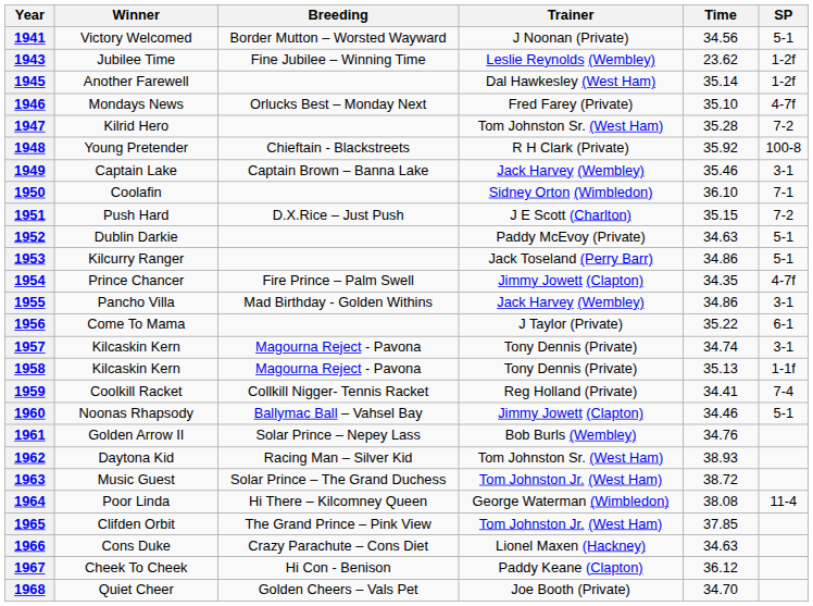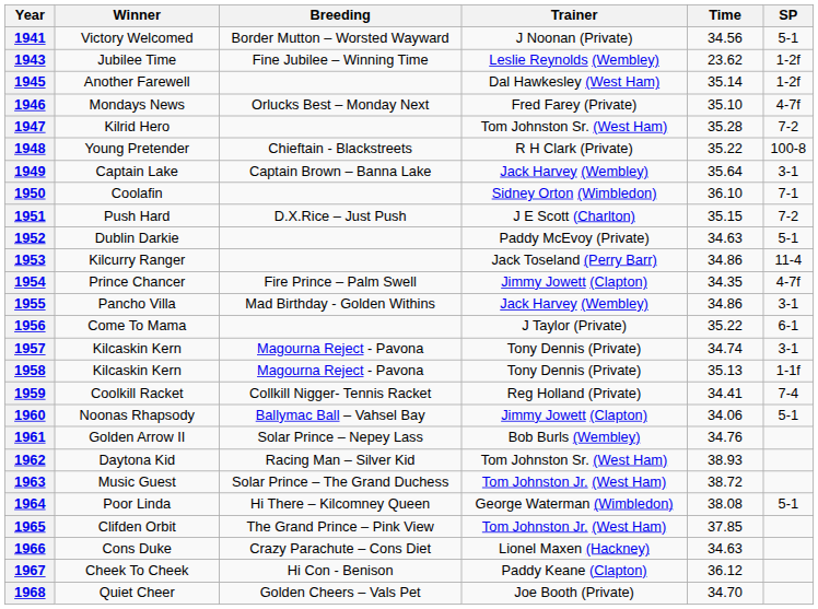 <table class="wikitable" style="text-align:center">
 <tr>
 <th width=50>Year</th>
 <th width=180>Winner</th>
 <th width=270>Breeding</th>
 <th width=250>Trainer</th>
 <th width=80>Time</th>
 <th width=50>SP</th>
 </tr>
 <tr>
 <th><a href='#'>1941</a></th>
 <td>Victory Welcomed</td>
 <td>Border Mutton – Worsted Wayward</td>
 <td>J Noonan (Private)</td>
 <td>34.56</td>
 <td>5-1</td>
 </tr>
 <tr>
 <th><a href='#'>1943</a></th>
 <td>Jubilee Time</td>
 <td>Fine Jubilee – Winning Time</td>
 <td><a href='#'>Leslie Reynolds</a> <a href='#'>(Wembley)</a></td>
 <td>23.62</td>
 <td>1-2f</td>
 </tr>
 <tr>
 <th><a href='#'>1945</a></th>
 <td>Another Farewell</td>
 <td></td>
 <td>Dal Hawkesley <a href='#'>(West Ham)</a></td>
 <td>35.14</td>
 <td>1-2f</td>
 </tr>
 <tr>
 <th><a href='#'>1946</a></th>
 <td>Mondays News</td>
 <td>Orlucks Best – Monday Next</td>
 <td>Fred Farey (Private)</td>
 <td>35.10</td>
 <td>4-7f</td>
 </tr>
 <tr>
 <th><a href='#'>1947</a></th>
 <td>Kilrid Hero</td>
 <td></td>
 <td>Tom Johnston Sr. <a href='#'>(West Ham)</a></td>
 <td>35.28</td>
 <td>7-2</td>
 </tr>
 <tr>
 <th><a href='#'>1948</a></th>
 <td>Young Pretender</td>
 <td>Chieftain - Blackstreets</td>
 <td>R H Clark (Private)</td>
-<td>35.92</td>
+<td>35.22</td>
 <td>100-8</td>
 </tr>
 <tr>
 <th><a href='#'>1949</a></th>
 <td>Captain Lake</td>
 <td>Captain Brown – Banna Lake</td>
 <td><a href='#'>Jack Harvey</a> <a href='#'>(Wembley)</a></td>
-<td>35.46</td>
+<td>35.64</td>
 <td>3-1</td>
 </tr>
 <tr>
 <th><a href='#'>1950</a></th>
 <td>Coolafin</td>
 <td></td>
 <td><a href='#'>Sidney Orton</a> <a href='#'>(Wimbledon)</a></td>
 <td>36.10</td>
 <td>7-1</td>
 </tr>
 <tr>
 <th><a href='#'>1951</a></th>
 <td>Push Hard</td>
 <td>D.X.Rice – Just Push</td>
 <td>J E Scott <a href='#'>(Charlton)</a></td>
 <td>35.15</td>
 <td>7-2</td>
 </tr>
 <tr>
 <th><a href='#'>1952</a></th>
 <td>Dublin Darkie</td>
 <td></td>
 <td>Paddy McEvoy (Private)</td>
 <td>34.63</td>
 <td>5-1</td>
 </tr>
 <tr>
 <th><a href='#'>1953</a></th>
 <td>Kilcurry Ranger</td>
 <td></td>
 <td>Jack Toseland <a href='#'>(Perry Barr)</a></td>
 <td>34.86</td>
-<td>5-1</td>
+<td>11-4</td>
 </tr>
 <tr>
 <th><a href='#'>1954</a></th>
 <td>Prince Chancer</td>
 <td>Fire Prince – Palm Swell</td>
 <td><a href='#'>Jimmy Jowett</a> <a href='#'>(Clapton)</a></td>
 <td>34.35</td>
 <td>4-7f</td>
 </tr>
 <tr>
 <th><a href='#'>1955</a></th>
 <td>Pancho Villa</td>
 <td>Mad Birthday - Golden Withins</td>
 <td><a href='#'>Jack Harvey</a> <a href='#'>(Wembley)</a></td>
 <td>34.86</td>
 <td>3-1</td>
 </tr>
 <tr>
 <th><a href='#'>1956</a></th>
 <td>Come To Mama</td>
 <td></td>
 <td>J Taylor (Private)</td>
 <td>35.22</td>
 <td>6-1</td>
 </tr>
 <tr>
 <th><a href='#'>1957</a></th>
 <td>Kilcaskin Kern</td>
 <td><a href='#'>Magourna Reject</a> - Pavona</td>
 <td>Tony Dennis (Private)</td>
 <td>34.74</td>
 <td>3-1</td>
 </tr>
 <tr>
 <th><a href='#'>1958</a></th>
 <td>Kilcaskin Kern</td>
 <td><a href='#'>Magourna Reject</a> - Pavona</td>
 <td>Tony Dennis (Private)</td>
 <td>35.13</td>
 <td>1-1f</td>
 </tr>
 <tr>
 <th><a href='#'>1959</a></th>
 <td>Coolkill Racket</td>
 <td>Collkill Nigger- Tennis Racket</td>
 <td>Reg Holland (Private)</td>
 <td>34.41</td>
 <td>7-4</td>
 </tr>
 <tr>
 <th><a href='#'>1960</a></th>
 <td>Noonas Rhapsody</td>
 <td><a href='#'>Ballymac Ball</a> – Vahsel Bay</td>
 <td><a href='#'>Jimmy Jowett</a> <a href='#'>(Clapton)</a></td>
-<td>34.46</td>
+<td>34.06</td>
 <td>5-1</td>
 </tr>
 <tr>
 <th><a href='#'>1961</a></th>
 <td>Golden Arrow II</td>
 <td>Solar Prince – Nepey Lass</td>
 <td>Bob Burls <a href='#'>(Wembley)</a></td>
 <td>34.76</td>
 <td></td>
 </tr>
 <tr>
 <th><a href='#'>1962</a></th>
 <td>Daytona Kid</td>
 <td>Racing Man – Silver Kid</td>
 <td>Tom Johnston Sr. <a href='#'>(West Ham)</a></td>
 <td>38.93</td>
 <td></td>
 </tr>
 <tr>
 <th><a href='#'>1963</a></th>
 <td>Music Guest</td>
 <td>Solar Prince – The Grand Duchess</td>
 <td><a href='#'>Tom Johnston Jr.</a> <a href='#'>(West Ham)</a></td>
 <td>38.72</td>
 <td></td>
 </tr>
 <tr>
 <th><a href='#'>1964</a></th>
 <td>Poor Linda</td>
 <td>Hi There – Kilcomney Queen</td>
 <td>George Waterman <a href='#'>(Wimbledon)</a></td>
 <td>38.08</td>
-<td>11-4</td>
+<td>5-1</td>
 </tr>
 <tr>
 <th><a href='#'>1965</a></th>
 <td>Clifden Orbit</td>
 <td>The Grand Prince – Pink View</td>
 <td><a href='#'>Tom Johnston Jr.</a> <a href='#'>(West Ham)</a></td>
 <td>37.85</td>
 <td></td>
 </tr>
 <tr>
 <th><a href='#'>1966</a></th>
 <td>Cons Duke</td>
 <td>Crazy Parachute – Cons Diet</td>
 <td>Lionel Maxen <a href='#'>(Hackney)</a></td>
 <td>34.63</td>
 <td></td>
 </tr>
 <tr>
 <th><a href='#'>1967</a></th>
 <td>Cheek To Cheek</td>
 <td>Hi Con - Benison</td>
 <td>Paddy Keane <a href='#'>(Clapton)</a></td>
 <td>36.12</td>
 <td></td>
 </tr>
 <tr>
 <th><a href='#'>1968</a></th>
 <td>Quiet Cheer</td>
 <td>Golden Cheers – Vals Pet</td>
 <td>Joe Booth (Private)</td>
 <td>34.70</td>
 <td></td>
 </tr>
 </table>
